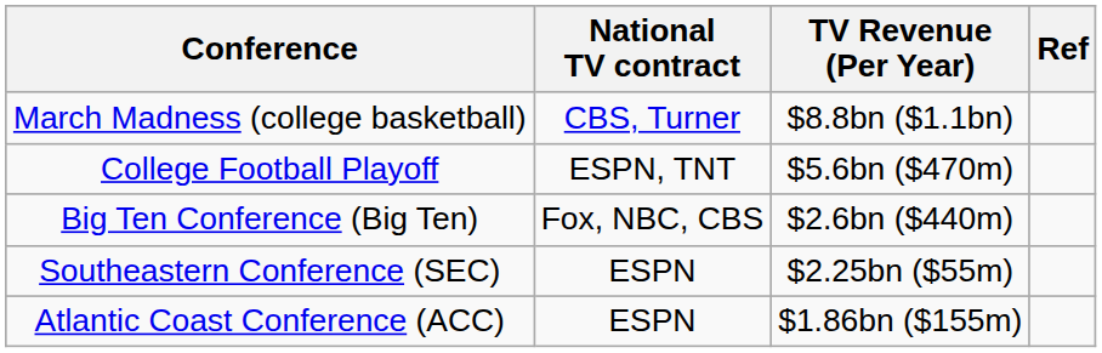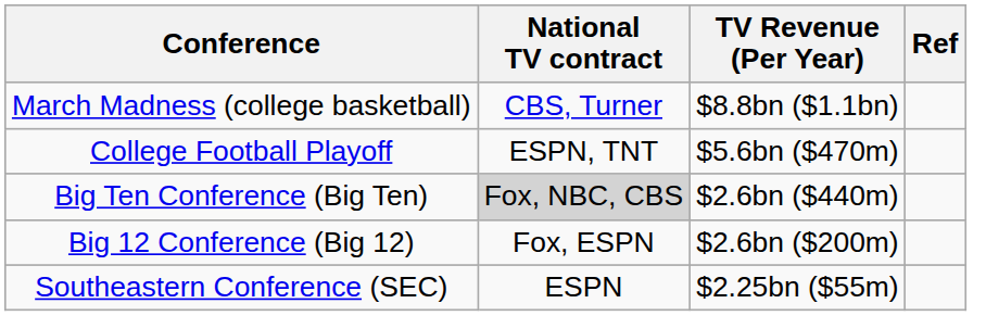 <table class="wikitable sortable" style="text-align:center">
 <tr>
 <th>Conference</th>
 <th>National <br> TV contract</th>
 <th>TV Revenue<br>(Per Year)</th>
 <th>Ref</th>
 </tr>
 <tr>
 <td><a href='#'>March Madness</a> (college basketball)</td>
 <td><a href='#'>CBS, Turner</a></td>
 <td>$8.8bn ($1.1bn)</td>
 <td></td>
 </tr>
 <tr>
 <td><a href='#'>College Football Playoff</a></td>
 <td>ESPN, TNT</td>
 <td>$5.6bn ($470m)</td>
 <td></td>
 </tr>
 <tr>
 <td><a href='#'>Big Ten Conference</a> (Big Ten)</td>
-<td>Fox, NBC, CBS</td>
+<td style="background: lightgrey;">Fox, NBC, CBS</td>
 <td>$2.6bn ($440m)</td>
+<td></td>
+</tr>
+<tr>
+<td><a href='#'>Big 12 Conference</a> (Big 12)</td>
+<td>Fox, ESPN</td>
+<td>$2.6bn ($200m)</td>
 <td></td>
 </tr>
 <tr>
 <td><a href='#'>Southeastern Conference</a> (SEC)</td>
 <td>ESPN</td>
 <td>$2.25bn ($55m)</td>
 <td></td>
 </tr>
-<tr>
-<td><a href='#'>Atlantic Coast Conference</a> (ACC)</td>
-<td>ESPN</td>
-<td>$1.86bn ($155m)</td>
-<td></td>
-</tr>
 </table>
